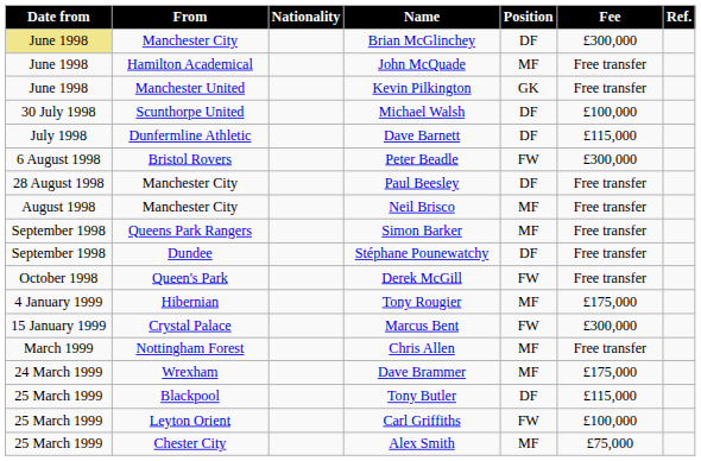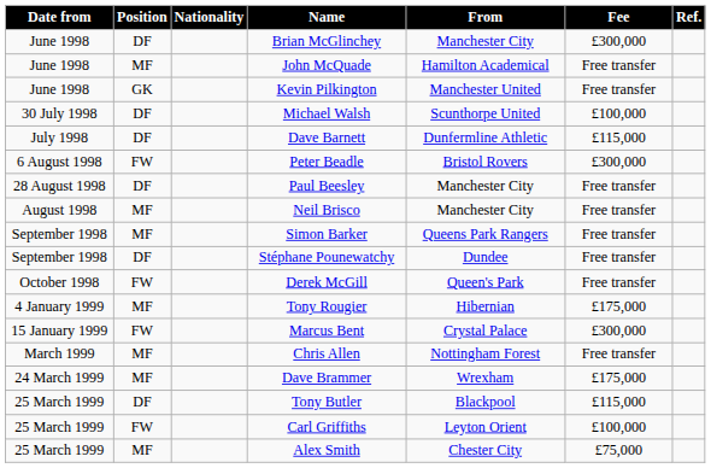 <table class="wikitable" style="text-align:center; font-size:90%; ">
 <tr>
 <th style="background:#000000; color:white; width:100px;">Date from</th>
-<th style="background:#000000; color:white; width:150px;">From</th>
+<th style="background:#000000; color:white; width:50px;">Position</th>
 <th style="background:#000000; color:white; width:50px;">Nationality</th>
 <th style="background:#000000; color:white; width:150px;">Name</th>
-<th style="background:#000000; color:white; width:50px;">Position</th>
+<th style="background:#000000; color:white; width:150px;">From</th>
 <th style="background:#000000; color:white; width:100px;">Fee</th>
 <th style="background:#000000; color:white; width:25px;">Ref.</th>
 </tr>
 <tr>
-<td style="background: khaki;">June 1998</td>
-<td><a href='#'>Manchester City</a></td>
+<td>June 1998</td>
+<td>DF</td>
 <td></td>
 <td><a href='#'>Brian McGlinchey</a></td>
-<td>DF</td>
+<td><a href='#'>Manchester City</a></td>
 <td>£300,000</td>
 <td></td>
 </tr>
 <tr>
 <td>June 1998</td>
-<td> <a href='#'>Hamilton Academical</a></td>
+<td>MF</td>
 <td></td>
 <td><a href='#'>John McQuade</a></td>
-<td>MF</td>
+<td> <a href='#'>Hamilton Academical</a></td>
 <td>Free transfer</td>
 <td></td>
 </tr>
 <tr>
 <td>June 1998</td>
-<td><a href='#'>Manchester United</a></td>
+<td>GK</td>
 <td></td>
 <td><a href='#'>Kevin Pilkington</a></td>
-<td>GK</td>
+<td><a href='#'>Manchester United</a></td>
 <td>Free transfer</td>
 <td></td>
 </tr>
 <tr>
 <td>30 July 1998</td>
-<td><a href='#'>Scunthorpe United</a></td>
+<td>DF</td>
 <td></td>
 <td><a href='#'>Michael Walsh</a></td>
-<td>DF</td>
+<td><a href='#'>Scunthorpe United</a></td>
 <td>£100,000</td>
 <td></td>
 </tr>
 <tr>
 <td>July 1998</td>
-<td> <a href='#'>Dunfermline Athletic</a></td>
+<td>DF</td>
 <td></td>
 <td><a href='#'>Dave Barnett</a></td>
-<td>DF</td>
+<td> <a href='#'>Dunfermline Athletic</a></td>
 <td>£115,000</td>
 <td></td>
 </tr>
 <tr>
 <td>6 August 1998</td>
-<td><a href='#'>Bristol Rovers</a></td>
+<td>FW</td>
 <td></td>
 <td><a href='#'>Peter Beadle</a></td>
-<td>FW</td>
+<td><a href='#'>Bristol Rovers</a></td>
 <td>£300,000</td>
 <td></td>
 </tr>
 <tr>
 <td>28 August 1998</td>
-<td>Manchester City</td>
+<td>DF</td>
 <td></td>
 <td><a href='#'>Paul Beesley</a></td>
-<td>DF</td>
+<td>Manchester City</td>
 <td>Free transfer</td>
 <td></td>
 </tr>
 <tr>
 <td>August 1998</td>
-<td>Manchester City</td>
+<td>MF</td>
 <td></td>
 <td><a href='#'>Neil Brisco</a></td>
-<td>MF</td>
+<td>Manchester City</td>
 <td>Free transfer</td>
 <td></td>
 </tr>
 <tr>
 <td>September 1998</td>
-<td><a href='#'>Queens Park Rangers</a></td>
+<td>MF</td>
 <td></td>
 <td><a href='#'>Simon Barker</a></td>
-<td>MF</td>
+<td><a href='#'>Queens Park Rangers</a></td>
 <td>Free transfer</td>
 <td></td>
 </tr>
 <tr>
 <td>September 1998</td>
-<td> <a href='#'>Dundee</a></td>
+<td>DF</td>
 <td></td>
 <td><a href='#'>Stéphane Pounewatchy</a></td>
-<td>DF</td>
+<td> <a href='#'>Dundee</a></td>
 <td>Free transfer</td>
 <td></td>
 </tr>
 <tr>
 <td>October 1998</td>
-<td> <a href='#'>Queen's Park</a></td>
+<td>FW</td>
 <td></td>
 <td><a href='#'>Derek McGill</a></td>
-<td>FW</td>
+<td> <a href='#'>Queen's Park</a></td>
 <td>Free transfer</td>
 <td></td>
 </tr>
 <tr>
 <td>4 January 1999</td>
-<td> <a href='#'>Hibernian</a></td>
+<td>MF</td>
 <td></td>
 <td><a href='#'>Tony Rougier</a></td>
-<td>MF</td>
+<td> <a href='#'>Hibernian</a></td>
 <td>£175,000</td>
 <td></td>
 </tr>
 <tr>
 <td>15 January 1999</td>
-<td><a href='#'>Crystal Palace</a></td>
+<td>FW</td>
 <td></td>
 <td><a href='#'>Marcus Bent</a></td>
-<td>FW</td>
+<td><a href='#'>Crystal Palace</a></td>
 <td>£300,000</td>
 <td></td>
 </tr>
 <tr>
 <td>March 1999</td>
-<td><a href='#'>Nottingham Forest</a></td>
+<td>MF</td>
 <td></td>
 <td><a href='#'>Chris Allen</a></td>
-<td>MF</td>
+<td><a href='#'>Nottingham Forest</a></td>
 <td>Free transfer</td>
 <td></td>
 </tr>
 <tr>
 <td>24 March 1999</td>
-<td><a href='#'>Wrexham</a></td>
+<td>MF</td>
 <td></td>
 <td><a href='#'>Dave Brammer</a></td>
-<td>MF</td>
+<td><a href='#'>Wrexham</a></td>
 <td>£175,000</td>
 <td></td>
 </tr>
 <tr>
 <td>25 March 1999</td>
-<td><a href='#'>Blackpool</a></td>
+<td>DF</td>
 <td></td>
 <td><a href='#'>Tony Butler</a></td>
-<td>DF</td>
+<td><a href='#'>Blackpool</a></td>
 <td>£115,000</td>
 <td></td>
 </tr>
 <tr>
 <td>25 March 1999</td>
-<td><a href='#'>Leyton Orient</a></td>
+<td>FW</td>
 <td></td>
 <td><a href='#'>Carl Griffiths</a></td>
-<td>FW</td>
+<td><a href='#'>Leyton Orient</a></td>
 <td>£100,000</td>
 <td></td>
 </tr>
 <tr>
 <td>25 March 1999</td>
-<td><a href='#'>Chester City</a></td>
+<td>MF</td>
 <td></td>
 <td><a href='#'>Alex Smith</a></td>
-<td>MF</td>
+<td><a href='#'>Chester City</a></td>
 <td>£75,000</td>
 <td></td>
 </tr>
 </table>
